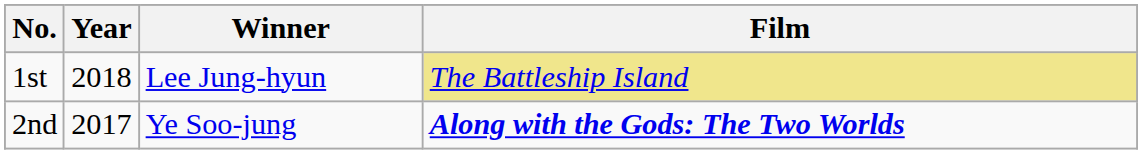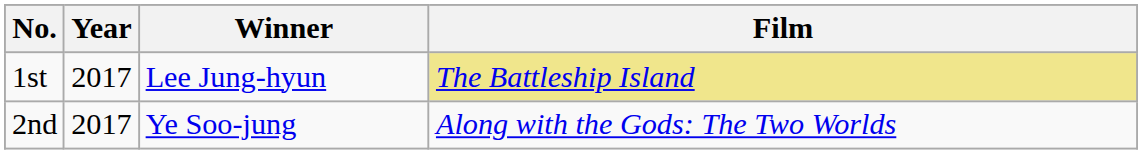 <table class="wikitable" style="width:600px">
 <tr>
 <th width=10>No.</th>
 <th width=10>Year</th>
 <th>Winner</th>
 <th>Film</th>
 </tr>
 <tr>
 <td>1st</td>
-<td>2018</td>
+<td>2017</td>
 <td><a href='#'>Lee Jung-hyun</a></td>
 <td style="background: khaki;"><em><a href='#'>The Battleship Island</a></em></td>
 </tr>
 <tr>
 <td>2nd</td>
 <td>2017</td>
 <td><a href='#'>Ye Soo-jung</a></td>
-<td><strong><em><a href='#'>Along with the Gods: The Two Worlds</a></em></strong></td>
+<td><em><a href='#'>Along with the Gods: The Two Worlds</a></em></td>
 </tr>
 </table>
